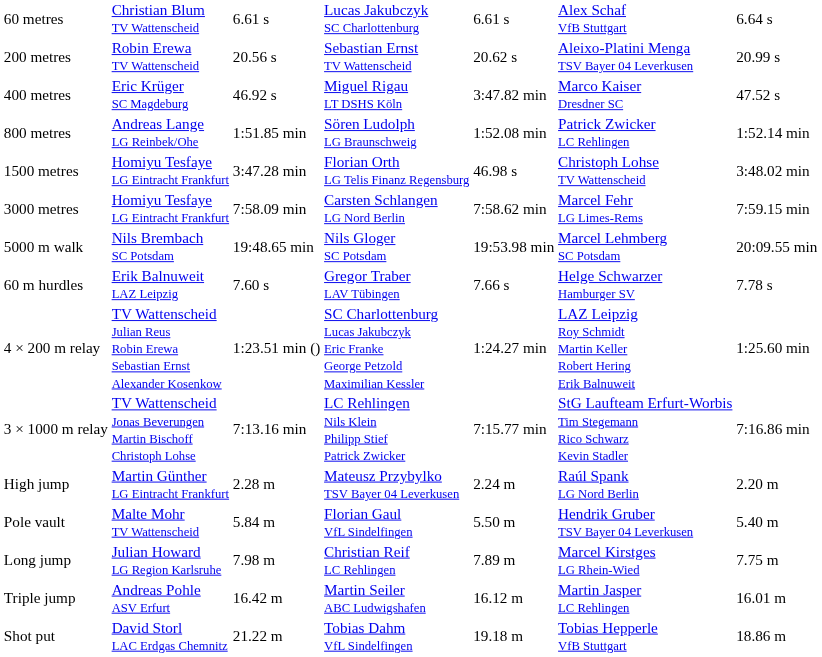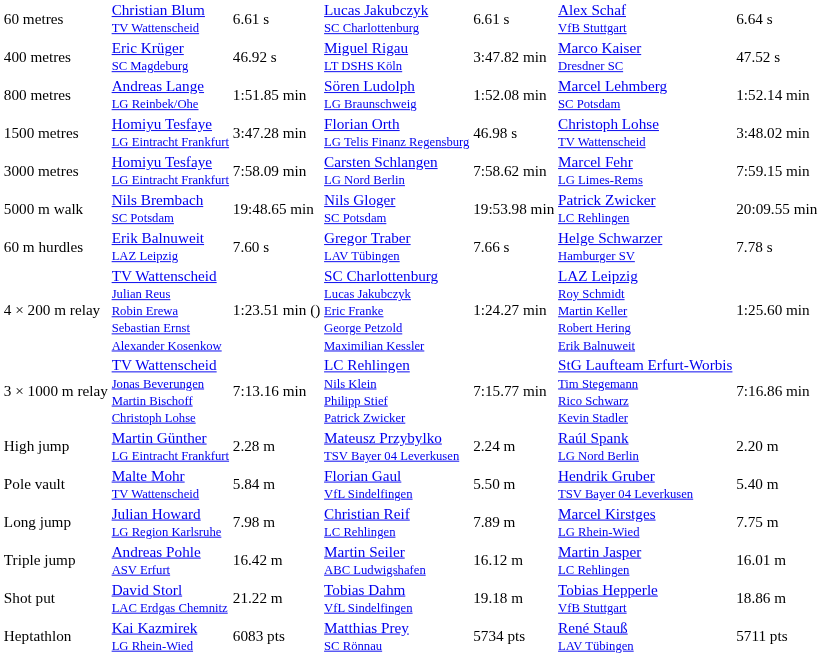 <table>
 <tr>
 <td>60 metres</td>
 <td><a href='#'>Christian Blum</a><br><small><a href='#'>TV Wattenscheid</a></small></td>
 <td>6.61 s</td>
 <td><a href='#'>Lucas Jakubczyk</a><br><small><a href='#'>SC Charlottenburg</a></small></td>
 <td>6.61 s</td>
 <td><a href='#'>Alex Schaf</a><br><small><a href='#'>VfB Stuttgart</a></small></td>
 <td>6.64 s</td>
-</tr>
-<tr>
-<td>200 metres</td>
-<td><a href='#'>Robin Erewa</a><br><small><a href='#'>TV Wattenscheid</a></small></td>
-<td>20.56 s</td>
-<td><a href='#'>Sebastian Ernst</a><br><small><a href='#'>TV Wattenscheid</a></small></td>
-<td>20.62 s</td>
-<td><a href='#'>Aleixo-Platini Menga</a><br><small><a href='#'>TSV Bayer 04 Leverkusen</a></small></td>
-<td>20.99 s</td>
 </tr>
 <tr>
 <td>400 metres</td>
 <td><a href='#'>Eric Krüger</a><br><small><a href='#'>SC Magdeburg</a></small></td>
 <td>46.92 s</td>
 <td><a href='#'>Miguel Rigau</a><br><small><a href='#'>LT DSHS Köln</a></small></td>
 <td>3:47.82 min</td>
 <td><a href='#'>Marco Kaiser</a><br><small><a href='#'>Dresdner SC</a></small></td>
 <td>47.52 s</td>
 </tr>
 <tr>
 <td>800 metres</td>
 <td><a href='#'>Andreas Lange</a><br><small><a href='#'>LG Reinbek/Ohe</a></small></td>
 <td>1:51.85 min</td>
 <td><a href='#'>Sören Ludolph</a><br><small><a href='#'>LG Braunschweig</a></small></td>
 <td>1:52.08 min</td>
-<td><a href='#'>Patrick Zwicker</a><br><small><a href='#'>LC Rehlingen</a></small></td>
+<td><a href='#'>Marcel Lehmberg</a><br><small><a href='#'>SC Potsdam</a></small></td>
 <td>1:52.14 min</td>
 </tr>
 <tr>
 <td>1500 metres</td>
 <td><a href='#'>Homiyu Tesfaye</a><br><small><a href='#'>LG Eintracht Frankfurt</a></small></td>
 <td>3:47.28 min</td>
 <td><a href='#'>Florian Orth</a><br><small><a href='#'>LG Telis Finanz Regensburg</a></small></td>
 <td>46.98 s</td>
 <td><a href='#'>Christoph Lohse</a><br><small><a href='#'>TV Wattenscheid</a></small></td>
 <td>3:48.02 min</td>
 </tr>
 <tr>
 <td>3000 metres</td>
 <td><a href='#'>Homiyu Tesfaye</a><br><small><a href='#'>LG Eintracht Frankfurt</a></small></td>
 <td>7:58.09 min</td>
 <td><a href='#'>Carsten Schlangen</a><br><small><a href='#'>LG Nord Berlin</a></small></td>
 <td>7:58.62 min</td>
 <td><a href='#'>Marcel Fehr</a><br><small><a href='#'>LG Limes-Rems</a></small></td>
 <td>7:59.15 min</td>
 </tr>
 <tr>
 <td>5000 m walk</td>
 <td><a href='#'>Nils Brembach</a><br><small><a href='#'>SC Potsdam</a></small></td>
 <td>19:48.65 min</td>
 <td><a href='#'>Nils Gloger</a><br><small><a href='#'>SC Potsdam</a></small></td>
 <td>19:53.98 min</td>
-<td><a href='#'>Marcel Lehmberg</a><br><small><a href='#'>SC Potsdam</a></small></td>
+<td><a href='#'>Patrick Zwicker</a><br><small><a href='#'>LC Rehlingen</a></small></td>
 <td>20:09.55 min</td>
 </tr>
 <tr>
 <td>60 m hurdles</td>
 <td><a href='#'>Erik Balnuweit</a><br><small><a href='#'>LAZ Leipzig</a></small></td>
 <td>7.60 s</td>
 <td><a href='#'>Gregor Traber</a><br><small><a href='#'>LAV Tübingen</a></small></td>
 <td>7.66 s</td>
 <td><a href='#'>Helge Schwarzer</a><br><small><a href='#'>Hamburger SV</a></small></td>
 <td>7.78 s</td>
 </tr>
 <tr>
 <td>4 × 200 m relay</td>
 <td><a href='#'>TV Wattenscheid</a><br><small><a href='#'>Julian Reus</a><br><a href='#'>Robin Erewa</a><br><a href='#'>Sebastian Ernst</a><br><a href='#'>Alexander Kosenkow</a></small></td>
 <td>1:23.51 min ()</td>
 <td><a href='#'>SC Charlottenburg</a><br><small><a href='#'>Lucas Jakubczyk</a><br><a href='#'>Eric Franke</a><br><a href='#'>George Petzold</a><br><a href='#'>Maximilian Kessler</a></small></td>
 <td>1:24.27 min</td>
 <td><a href='#'>LAZ Leipzig</a><br><small><a href='#'>Roy Schmidt</a><br><a href='#'>Martin Keller</a><br><a href='#'>Robert Hering</a><br><a href='#'>Erik Balnuweit</a></small></td>
 <td>1:25.60 min</td>
 </tr>
 <tr>
 <td>3 × 1000 m relay</td>
 <td><a href='#'>TV Wattenscheid</a><br><small><a href='#'>Jonas Beverungen</a><br><a href='#'>Martin Bischoff</a><br><a href='#'>Christoph Lohse</a></small></td>
 <td>7:13.16 min</td>
 <td><a href='#'>LC Rehlingen</a><br><small><a href='#'>Nils Klein</a><br><a href='#'>Philipp Stief</a><br><a href='#'>Patrick Zwicker</a></small></td>
 <td>7:15.77 min</td>
 <td><a href='#'>StG Laufteam Erfurt-Worbis</a><br><small><a href='#'>Tim Stegemann</a><br><a href='#'>Rico Schwarz</a><br><a href='#'>Kevin Stadler</a></small></td>
 <td>7:16.86 min</td>
 </tr>
 <tr>
 <td>High jump</td>
 <td><a href='#'>Martin Günther</a><br><small><a href='#'>LG Eintracht Frankfurt</a></small></td>
 <td>2.28 m</td>
 <td><a href='#'>Mateusz Przybylko</a><br><small><a href='#'>TSV Bayer 04 Leverkusen</a></small></td>
 <td>2.24 m</td>
 <td><a href='#'>Raúl Spank</a><br><small><a href='#'>LG Nord Berlin</a></small></td>
 <td>2.20 m</td>
 </tr>
 <tr>
 <td>Pole vault</td>
 <td><a href='#'>Malte Mohr</a><br><small><a href='#'>TV Wattenscheid</a></small></td>
 <td>5.84 m</td>
 <td><a href='#'>Florian Gaul</a><br><small><a href='#'>VfL Sindelfingen</a></small></td>
 <td>5.50 m</td>
 <td><a href='#'>Hendrik Gruber</a><br><small><a href='#'>TSV Bayer 04 Leverkusen</a></small></td>
 <td>5.40 m</td>
 </tr>
 <tr>
 <td>Long jump</td>
 <td><a href='#'>Julian Howard</a><br><small><a href='#'>LG Region Karlsruhe</a></small></td>
 <td>7.98 m</td>
 <td><a href='#'>Christian Reif</a><br><small><a href='#'>LC Rehlingen</a></small></td>
 <td>7.89 m</td>
 <td><a href='#'>Marcel Kirstges</a><br><small><a href='#'>LG Rhein-Wied</a></small></td>
 <td>7.75 m</td>
 </tr>
 <tr>
 <td>Triple jump</td>
 <td><a href='#'>Andreas Pohle</a><br><small><a href='#'>ASV Erfurt</a></small></td>
 <td>16.42 m</td>
 <td><a href='#'>Martin Seiler</a><br><small><a href='#'>ABC Ludwigshafen</a></small></td>
 <td>16.12 m</td>
 <td><a href='#'>Martin Jasper</a><br><small><a href='#'>LC Rehlingen</a></small></td>
 <td>16.01 m</td>
 </tr>
 <tr>
 <td>Shot put</td>
 <td><a href='#'>David Storl</a><br><small><a href='#'>LAC Erdgas Chemnitz</a></small></td>
 <td>21.22 m</td>
 <td><a href='#'>Tobias Dahm</a><br><small><a href='#'>VfL Sindelfingen</a></small></td>
 <td>19.18 m</td>
 <td><a href='#'>Tobias Hepperle</a><br><small><a href='#'>VfB Stuttgart</a></small></td>
 <td>18.86 m</td>
 </tr>
+<tr>
+<td>Heptathlon</td>
+<td><a href='#'>Kai Kazmirek</a><br><small><a href='#'>LG Rhein-Wied</a></small></td>
+<td>6083 pts</td>
+<td><a href='#'>Matthias Prey</a><br><small><a href='#'>SC Rönnau</a></small></td>
+<td>5734 pts</td>
+<td><a href='#'>René Stauß</a><br><small><a href='#'>LAV Tübingen</a></small></td>
+<td>5711 pts</td>
+</tr>
 </table>
